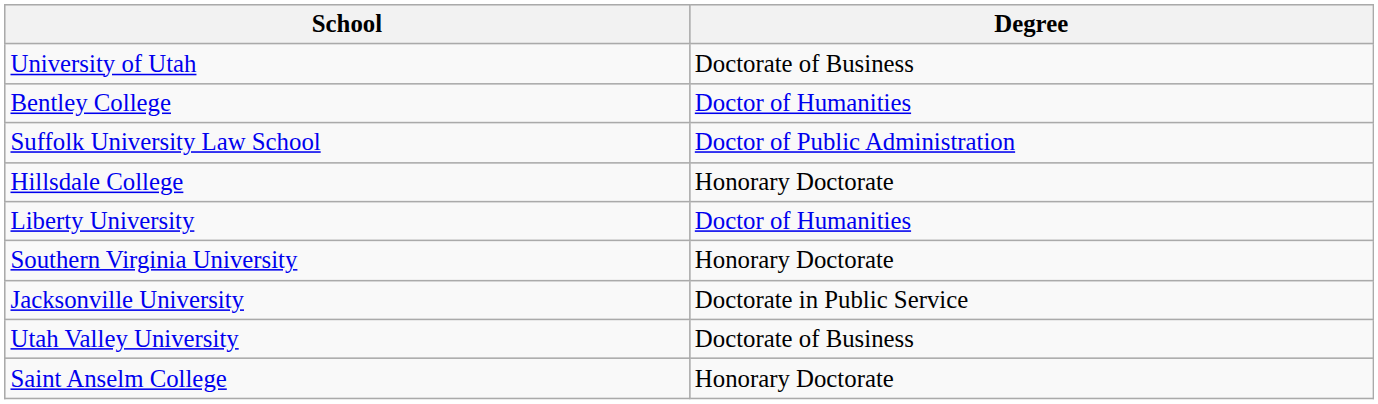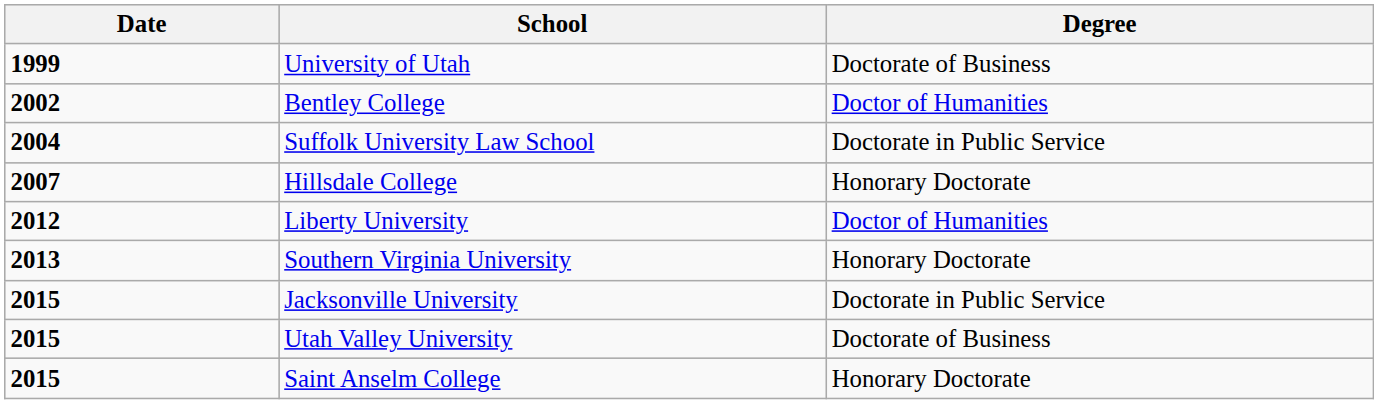 <table class="wikitable" style="width:100%;">
 <tr>
+<th style="width:10%;">Date</th>
 <th style="width:20%;">School</th>
 <th style="width:20%;">Degree</th>
 </tr>
 <tr>
+<td><strong>1999</strong></td>
 <td><a href='#'>University of Utah</a></td>
 <td>Doctorate of Business</td>
 </tr>
 <tr>
+<td><strong>2002</strong></td>
 <td><a href='#'>Bentley College</a></td>
 <td><a href='#'>Doctor of Humanities</a></td>
 </tr>
 <tr>
+<td><strong>2004</strong></td>
 <td><a href='#'>Suffolk University Law School</a></td>
-<td><a href='#'>Doctor of Public Administration</a></td>
+<td>Doctorate in Public Service</td>
 </tr>
 <tr>
+<td><strong>2007</strong></td>
 <td><a href='#'>Hillsdale College</a></td>
 <td>Honorary Doctorate</td>
 </tr>
 <tr>
+<td><strong>2012</strong></td>
 <td><a href='#'>Liberty University</a></td>
 <td><a href='#'>Doctor of Humanities</a></td>
 </tr>
 <tr>
+<td><strong>2013</strong></td>
 <td><a href='#'>Southern Virginia University</a></td>
 <td>Honorary Doctorate</td>
 </tr>
 <tr>
+<td><strong>2015</strong></td>
 <td><a href='#'>Jacksonville University</a></td>
 <td>Doctorate in Public Service</td>
 </tr>
 <tr>
+<td><strong>2015</strong></td>
 <td><a href='#'>Utah Valley University</a></td>
 <td>Doctorate of Business</td>
 </tr>
 <tr>
+<td><strong>2015</strong></td>
 <td><a href='#'>Saint Anselm College</a></td>
 <td>Honorary Doctorate</td>
 </tr>
 </table>
